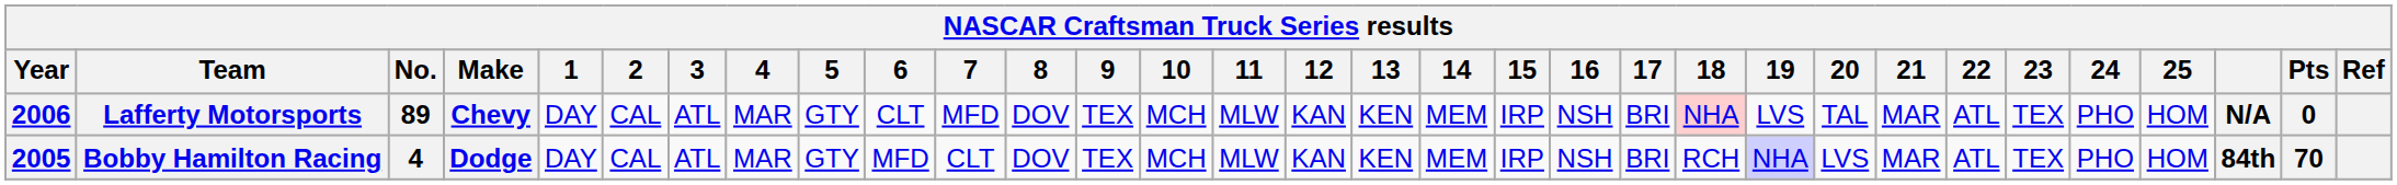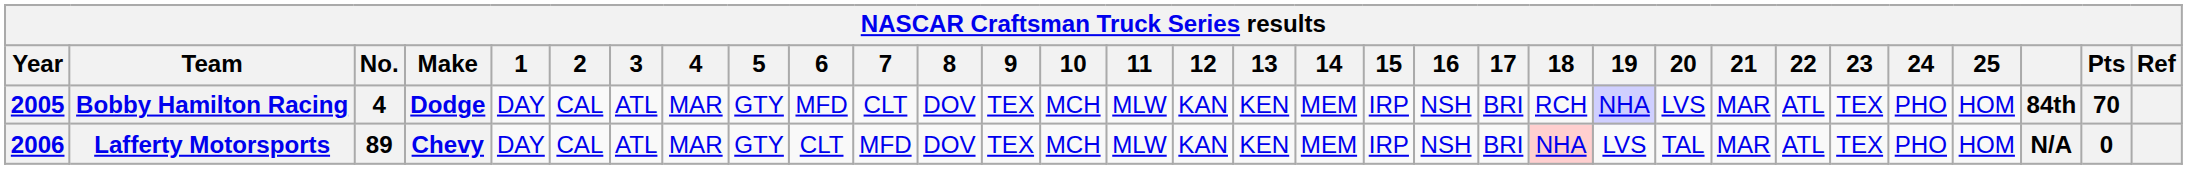 <table class="wikitable" style="text-align:center; font-size:75%">
 <tr>
 <th colspan=32><a href='#'>NASCAR Craftsman Truck Series</a> results</th>
 </tr>
 <tr>
 <th>Year</th>
 <th>Team</th>
 <th>No.</th>
 <th>Make</th>
 <th>1</th>
 <th>2</th>
 <th>3</th>
 <th>4</th>
 <th>5</th>
 <th>6</th>
 <th>7</th>
 <th>8</th>
 <th>9</th>
 <th>10</th>
 <th>11</th>
 <th>12</th>
 <th>13</th>
 <th>14</th>
 <th>15</th>
 <th>16</th>
 <th>17</th>
 <th>18</th>
 <th>19</th>
 <th>20</th>
 <th>21</th>
 <th>22</th>
 <th>23</th>
 <th>24</th>
 <th>25</th>
 <th></th>
 <th>Pts</th>
 <th>Ref</th>
 </tr>
 <tr>
+<th><a href='#'>2005</a></th>
+<th><a href='#'>Bobby Hamilton Racing</a></th>
+<th>4</th>
+<th><a href='#'>Dodge</a></th>
+<td><a href='#'>DAY</a></td>
+<td><a href='#'>CAL</a></td>
+<td><a href='#'>ATL</a></td>
+<td><a href='#'>MAR</a></td>
+<td><a href='#'>GTY</a></td>
+<td><a href='#'>MFD</a></td>
+<td><a href='#'>CLT</a></td>
+<td><a href='#'>DOV</a></td>
+<td><a href='#'>TEX</a></td>
+<td><a href='#'>MCH</a></td>
+<td><a href='#'>MLW</a></td>
+<td><a href='#'>KAN</a></td>
+<td><a href='#'>KEN</a></td>
+<td><a href='#'>MEM</a></td>
+<td><a href='#'>IRP</a></td>
+<td><a href='#'>NSH</a></td>
+<td><a href='#'>BRI</a></td>
+<td><a href='#'>RCH</a></td>
+<td style="background:#CFCFFF;"><a href='#'>NHA</a><br></td>
+<td><a href='#'>LVS</a></td>
+<td><a href='#'>MAR</a></td>
+<td><a href='#'>ATL</a></td>
+<td><a href='#'>TEX</a></td>
+<td><a href='#'>PHO</a></td>
+<td><a href='#'>HOM</a></td>
+<th>84th</th>
+<th>70</th>
+<th></th>
+</tr>
+<tr>
 <th><a href='#'>2006</a></th>
 <th><a href='#'>Lafferty Motorsports</a></th>
 <th>89</th>
 <th><a href='#'>Chevy</a></th>
 <td><a href='#'>DAY</a></td>
 <td><a href='#'>CAL</a></td>
 <td><a href='#'>ATL</a></td>
 <td><a href='#'>MAR</a></td>
 <td><a href='#'>GTY</a></td>
 <td><a href='#'>CLT</a></td>
 <td><a href='#'>MFD</a></td>
 <td><a href='#'>DOV</a></td>
 <td><a href='#'>TEX</a></td>
 <td><a href='#'>MCH</a></td>
 <td><a href='#'>MLW</a></td>
 <td><a href='#'>KAN</a></td>
 <td><a href='#'>KEN</a></td>
 <td><a href='#'>MEM</a></td>
 <td><a href='#'>IRP</a></td>
 <td><a href='#'>NSH</a></td>
 <td><a href='#'>BRI</a></td>
 <td style="background:#FFCFCF;"><a href='#'>NHA</a><br></td>
 <td><a href='#'>LVS</a></td>
 <td><a href='#'>TAL</a></td>
 <td><a href='#'>MAR</a></td>
 <td><a href='#'>ATL</a></td>
 <td><a href='#'>TEX</a></td>
 <td><a href='#'>PHO</a></td>
 <td><a href='#'>HOM</a></td>
 <th>N/A</th>
 <th>0</th>
 <th></th>
 </tr>
-<tr>
-<th><a href='#'>2005</a></th>
-<th><a href='#'>Bobby Hamilton Racing</a></th>
-<th>4</th>
-<th><a href='#'>Dodge</a></th>
-<td><a href='#'>DAY</a></td>
-<td><a href='#'>CAL</a></td>
-<td><a href='#'>ATL</a></td>
-<td><a href='#'>MAR</a></td>
-<td><a href='#'>GTY</a></td>
-<td><a href='#'>MFD</a></td>
-<td><a href='#'>CLT</a></td>
-<td><a href='#'>DOV</a></td>
-<td><a href='#'>TEX</a></td>
-<td><a href='#'>MCH</a></td>
-<td><a href='#'>MLW</a></td>
-<td><a href='#'>KAN</a></td>
-<td><a href='#'>KEN</a></td>
-<td><a href='#'>MEM</a></td>
-<td><a href='#'>IRP</a></td>
-<td><a href='#'>NSH</a></td>
-<td><a href='#'>BRI</a></td>
-<td><a href='#'>RCH</a></td>
-<td style="background:#CFCFFF;"><a href='#'>NHA</a><br></td>
-<td><a href='#'>LVS</a></td>
-<td><a href='#'>MAR</a></td>
-<td><a href='#'>ATL</a></td>
-<td><a href='#'>TEX</a></td>
-<td><a href='#'>PHO</a></td>
-<td><a href='#'>HOM</a></td>
-<th>84th</th>
-<th>70</th>
-<th></th>
-</tr>
 </table>
